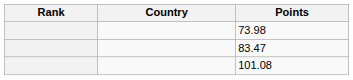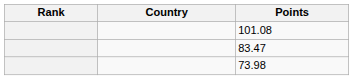 <table class="wikitable" width=500>
 <tr bgcolor="#efefef">
 <th>Rank</th>
 <th>Country</th>
 <th>Points</th>
 </tr>
 <tr>
 <th></th>
 <td></td>
-<td>73.98</td>
+<td>101.08</td>
 </tr>
 <tr>
 <th></th>
 <td></td>
 <td>83.47</td>
 </tr>
 <tr>
 <th></th>
 <td></td>
-<td>101.08</td>
+<td>73.98</td>
 </tr>
 </table>
